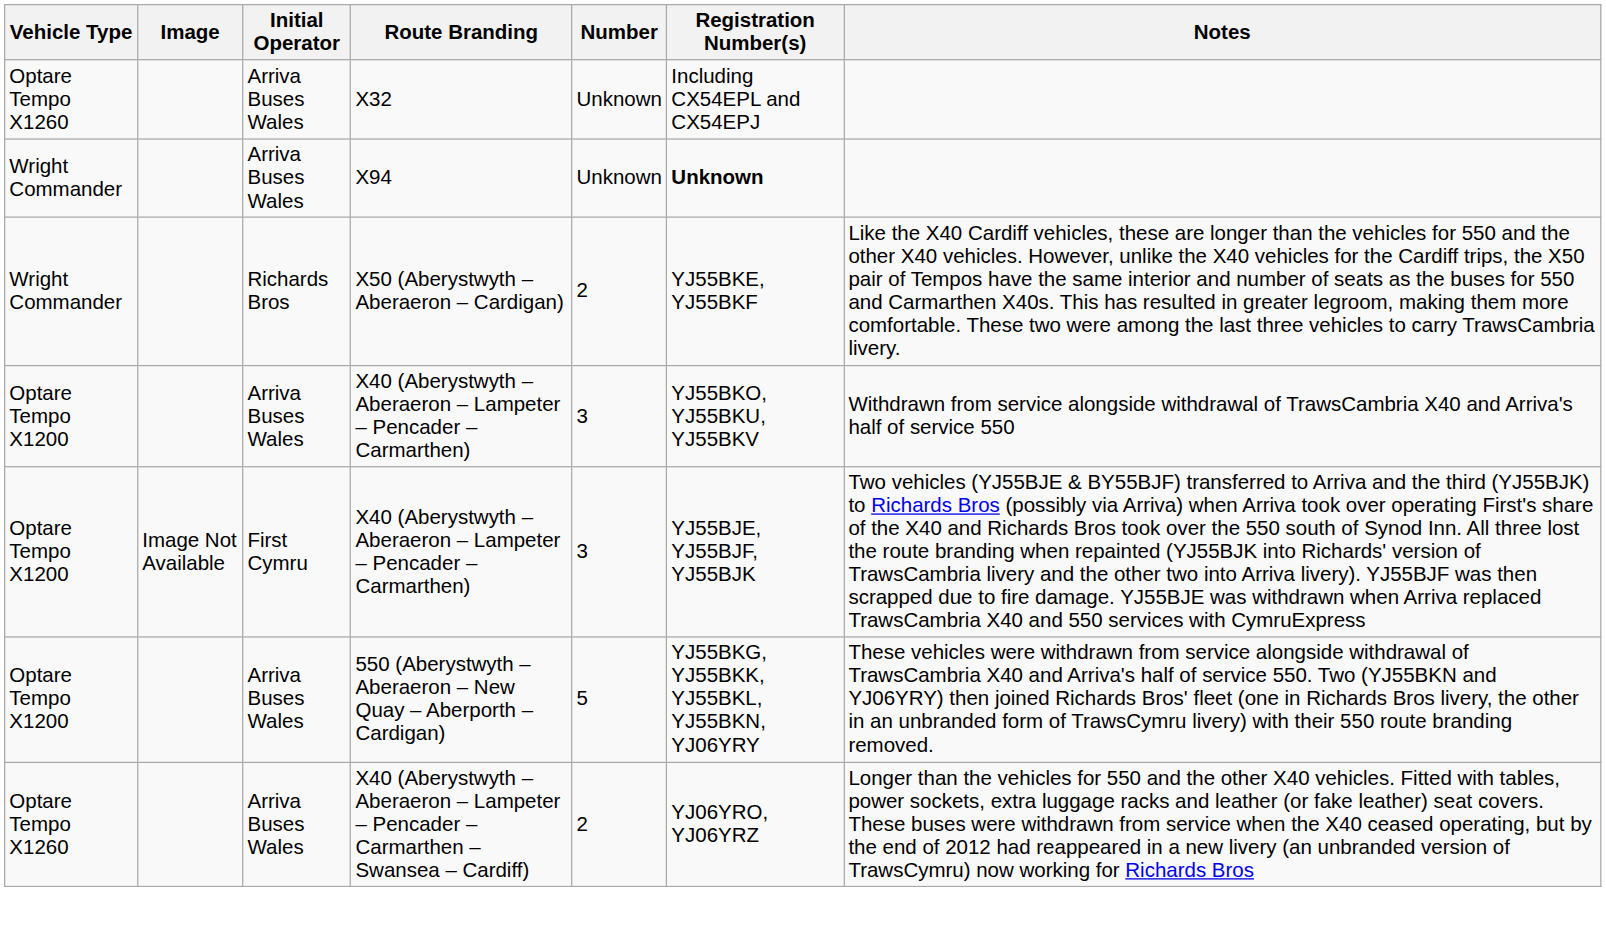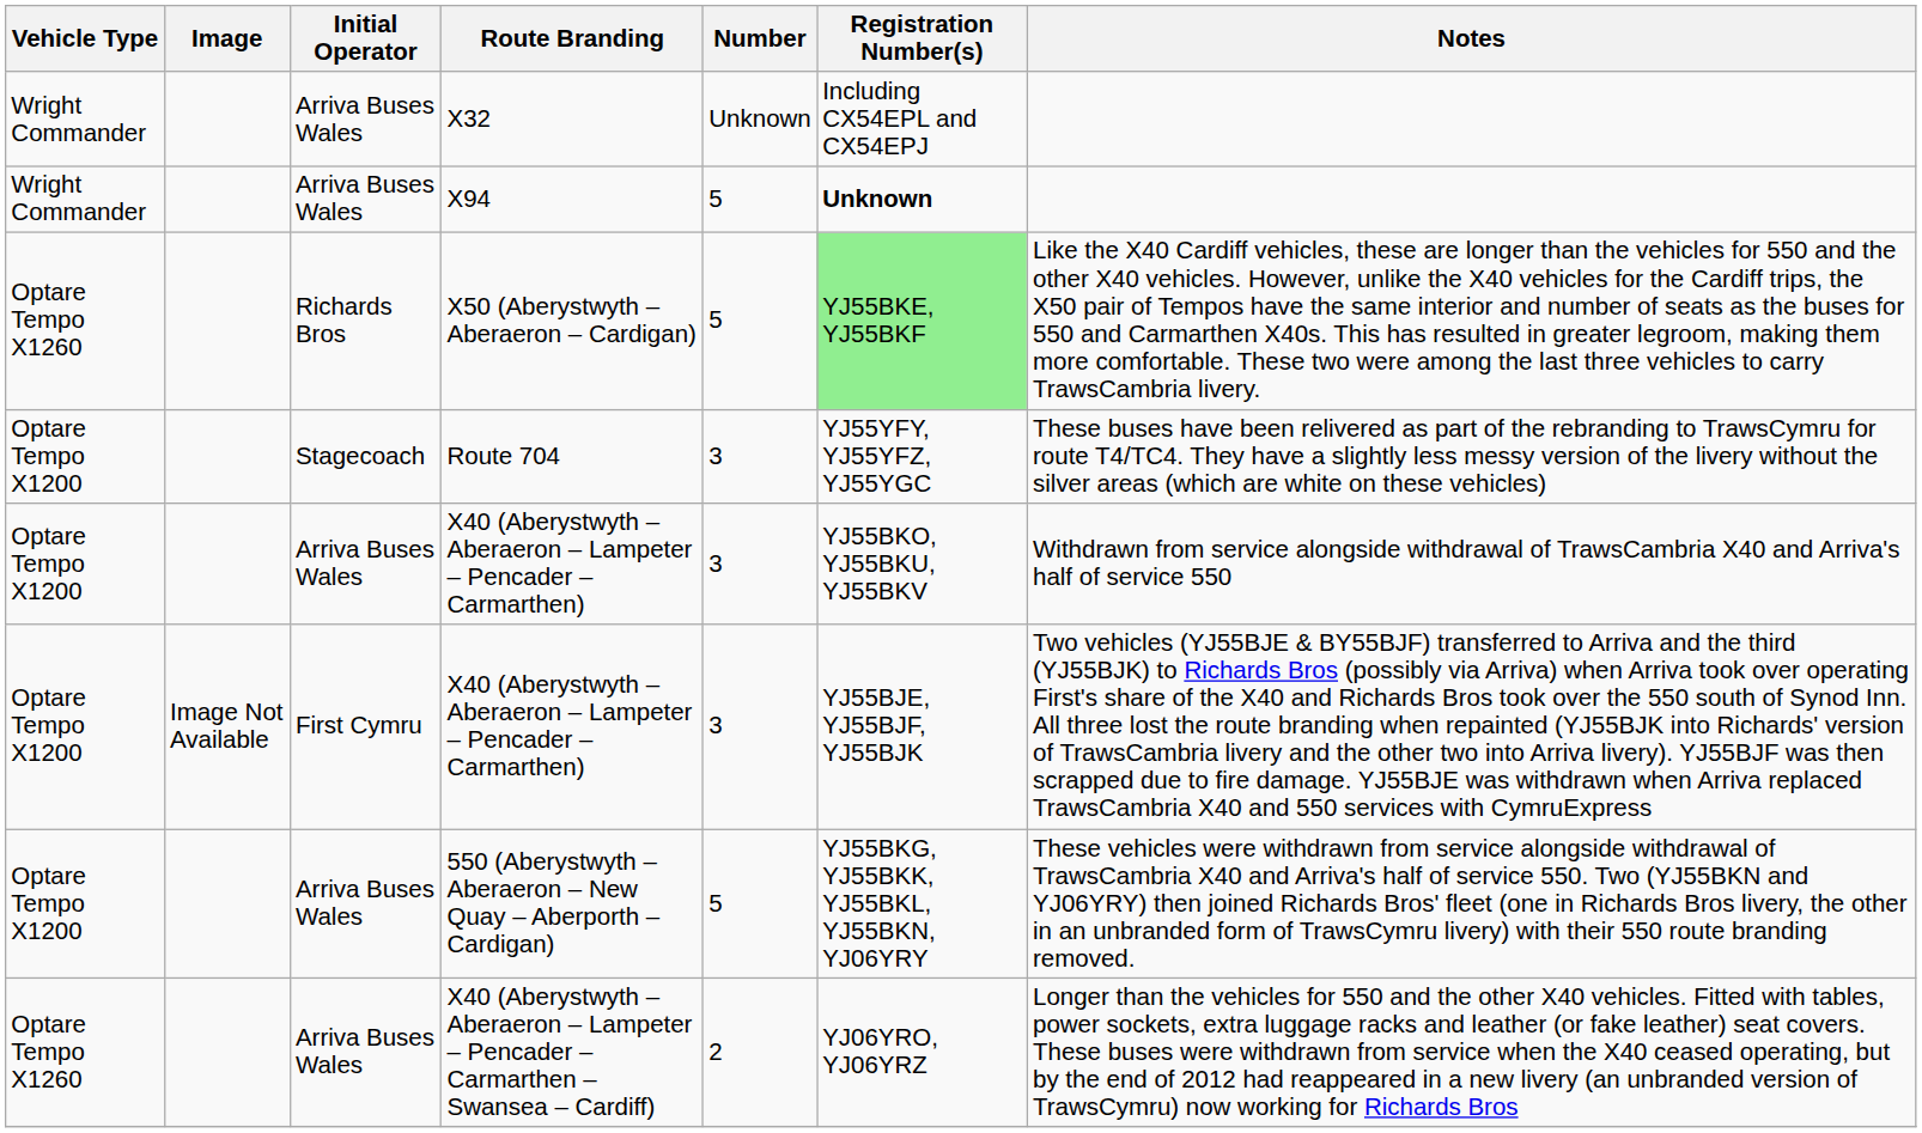 <table class="wikitable">
 <tr ---- bgcolor=#f9f9f9>
 <th>Vehicle Type</th>
 <th>Image</th>
 <th>Initial Operator</th>
 <th>Route Branding</th>
 <th>Number</th>
 <th>Registration Number(s)</th>
 <th>Notes</th>
 </tr>
 <tr>
-<td>Optare Tempo X1260</td>
+<td>Wright Commander</td>
 <td></td>
 <td>Arriva Buses Wales</td>
 <td>X32</td>
 <td>Unknown</td>
 <td>Including CX54EPL and CX54EPJ</td>
 <td></td>
 </tr>
 <tr>
 <td>Wright Commander</td>
 <td></td>
 <td>Arriva Buses Wales</td>
 <td>X94</td>
-<td>Unknown</td>
+<td>5</td>
 <td><strong>Unknown</strong></td>
 <td></td>
 </tr>
 <tr>
-<td>Wright Commander</td>
+<td>Optare Tempo X1260</td>
 <td></td>
 <td>Richards Bros</td>
 <td>X50 (Aberystwyth – Aberaeron – Cardigan)</td>
-<td>2</td>
-<td>YJ55BKE, YJ55BKF</td>
+<td>5</td>
+<td style="background: lightgreen;">YJ55BKE, YJ55BKF</td>
 <td>Like the X40 Cardiff vehicles, these are longer than the vehicles for 550 and the other X40 vehicles. However, unlike the X40 vehicles for the Cardiff trips, the X50 pair of Tempos have the same interior and number of seats as the buses for 550 and Carmarthen X40s. This has resulted in greater legroom, making them more comfortable. These two were among the last three vehicles to carry TrawsCambria livery.</td>
+</tr>
+<tr>
+<td>Optare Tempo X1200</td>
+<td></td>
+<td>Stagecoach</td>
+<td>Route 704</td>
+<td>3</td>
+<td>YJ55YFY, YJ55YFZ, YJ55YGC</td>
+<td>These buses have been relivered as part of the rebranding to TrawsCymru for route T4/TC4. They have a slightly less messy version of the livery without the silver areas (which are white on these vehicles)</td>
 </tr>
 <tr>
 <td>Optare Tempo X1200</td>
 <td></td>
 <td>Arriva Buses Wales</td>
 <td>X40 (Aberystwyth – Aberaeron – Lampeter – Pencader – Carmarthen)</td>
 <td>3</td>
 <td>YJ55BKO, YJ55BKU, YJ55BKV</td>
 <td>Withdrawn from service alongside withdrawal of TrawsCambria X40 and Arriva's half of service 550</td>
 </tr>
 <tr>
 <td>Optare Tempo X1200</td>
 <td>Image Not Available</td>
 <td>First Cymru</td>
 <td>X40 (Aberystwyth – Aberaeron – Lampeter – Pencader – Carmarthen)</td>
 <td>3</td>
 <td>YJ55BJE, YJ55BJF, YJ55BJK</td>
 <td>Two vehicles (YJ55BJE & BY55BJF) transferred to Arriva and the third (YJ55BJK) to <a href='#'>Richards Bros</a> (possibly via Arriva) when Arriva took over operating First's share of the X40 and Richards Bros took over the 550 south of Synod Inn. All three lost the route branding when repainted (YJ55BJK into Richards' version of TrawsCambria livery and the other two into Arriva livery). YJ55BJF was then scrapped due to fire damage. YJ55BJE was withdrawn when Arriva replaced TrawsCambria X40 and 550 services with CymruExpress</td>
 </tr>
 <tr>
 <td>Optare Tempo X1200</td>
 <td></td>
 <td>Arriva Buses Wales</td>
 <td>550 (Aberystwyth – Aberaeron – New Quay – Aberporth – Cardigan)</td>
 <td>5</td>
 <td>YJ55BKG, YJ55BKK, YJ55BKL, YJ55BKN, YJ06YRY</td>
 <td>These vehicles were withdrawn from service alongside withdrawal of TrawsCambria X40 and Arriva's half of service 550. Two (YJ55BKN and YJ06YRY) then joined Richards Bros' fleet (one in Richards Bros livery, the other in an unbranded form of TrawsCymru livery) with their 550 route branding removed.</td>
 </tr>
 <tr>
 <td>Optare Tempo X1260</td>
 <td></td>
 <td>Arriva Buses Wales</td>
 <td>X40 (Aberystwyth – Aberaeron – Lampeter – Pencader – Carmarthen – Swansea – Cardiff)</td>
 <td>2</td>
 <td>YJ06YRO, YJ06YRZ</td>
 <td>Longer than the vehicles for 550 and the other X40 vehicles. Fitted with tables, power sockets, extra luggage racks and leather (or fake leather) seat covers. These buses were withdrawn from service when the X40 ceased operating, but by the end of 2012 had reappeared in a new livery (an unbranded version of TrawsCymru) now working for <a href='#'>Richards Bros</a></td>
 </tr>
 <tr>
 </tr>
 </table>
